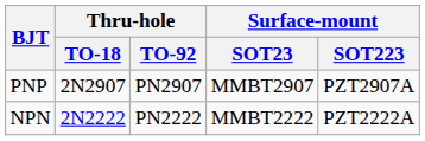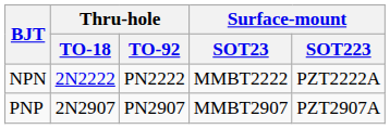 <table class="wikitable" border="1">
 <tr>
 <th rowspan="2"><a href='#'>BJT</a></th>
 <th colspan="2">Thru-hole</th>
 <th colspan="2"><a href='#'>Surface-mount</a></th>
 </tr>
 <tr>
 <th><a href='#'>TO-18</a></th>
 <th><a href='#'>TO-92</a></th>
 <th><a href='#'>SOT23</a></th>
 <th><a href='#'>SOT223</a></th>
 </tr>
 <tr>
+<td>NPN</td>
+<td><a href='#'>2N2222</a></td>
+<td>PN2222</td>
+<td>MMBT2222</td>
+<td>PZT2222A</td>
+</tr>
+<tr>
 <td>PNP</td>
 <td>2N2907</td>
 <td>PN2907</td>
 <td>MMBT2907</td>
 <td>PZT2907A</td>
 </tr>
-<tr>
-<td>NPN</td>
-<td><a href='#'>2N2222</a></td>
-<td>PN2222</td>
-<td>MMBT2222</td>
-<td>PZT2222A</td>
-</tr>
 </table>
